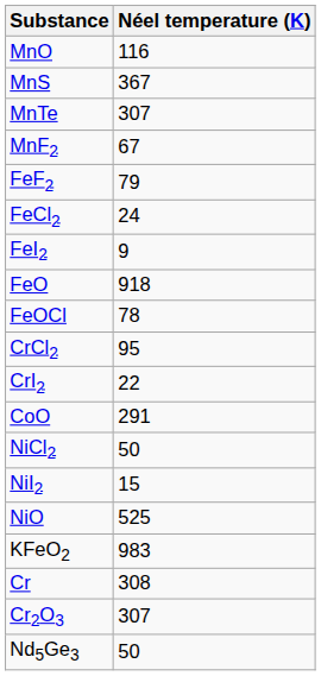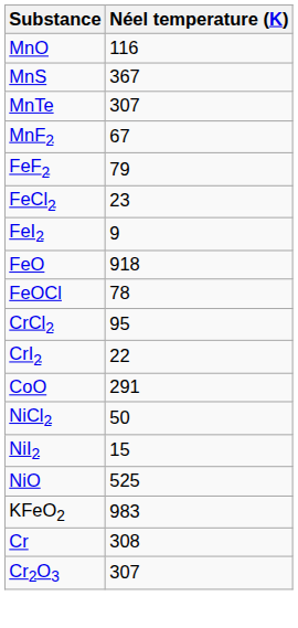 <table class="wikitable sortable">
 <tr>
 <th>Substance</th>
 <th>Néel temperature (<a href='#'>K</a>)</th>
 </tr>
 <tr>
 <td><a href='#'>MnO</a></td>
 <td>116</td>
 </tr>
 <tr>
 <td><a href='#'>MnS</a></td>
 <td>367</td>
 </tr>
 <tr>
 <td><a href='#'>MnTe</a></td>
 <td>307</td>
 </tr>
 <tr>
 <td><a href='#'>MnF<sub>2</sub></a></td>
 <td>67</td>
 </tr>
 <tr>
 <td><a href='#'>FeF<sub>2</sub></a></td>
 <td>79</td>
 </tr>
 <tr>
 <td><a href='#'>FeCl<sub>2</sub></a></td>
-<td>24</td>
+<td>23</td>
 </tr>
 <tr>
 <td><a href='#'>FeI<sub>2</sub></a></td>
 <td>9</td>
 </tr>
 <tr>
 <td><a href='#'>FeO</a></td>
 <td>918</td>
 </tr>
 <tr>
 <td><a href='#'>FeOCl</a></td>
 <td>78</td>
 </tr>
 <tr>
 <td><a href='#'>CrCl<sub>2</sub></a></td>
 <td>95</td>
 </tr>
 <tr>
 <td><a href='#'>CrI<sub>2</sub></a></td>
 <td>22</td>
 </tr>
 <tr>
 <td><a href='#'>CoO</a></td>
 <td>291</td>
 </tr>
 <tr>
 <td><a href='#'>NiCl<sub>2</sub></a></td>
 <td>50</td>
 </tr>
 <tr>
 <td><a href='#'>NiI<sub>2</sub></a></td>
 <td>15</td>
 </tr>
 <tr>
 <td><a href='#'>NiO</a></td>
 <td>525</td>
 </tr>
 <tr>
 <td>KFeO<sub>2</sub></td>
 <td>983</td>
 </tr>
 <tr>
 <td><a href='#'>Cr</a></td>
 <td>308</td>
 </tr>
 <tr>
 <td><a href='#'>Cr<sub>2</sub>O<sub>3</sub></a></td>
 <td>307</td>
 </tr>
-<tr>
-<td>Nd<sub>5</sub>Ge<sub>3</sub></td>
-<td>50</td>
-</tr>
 </table>
